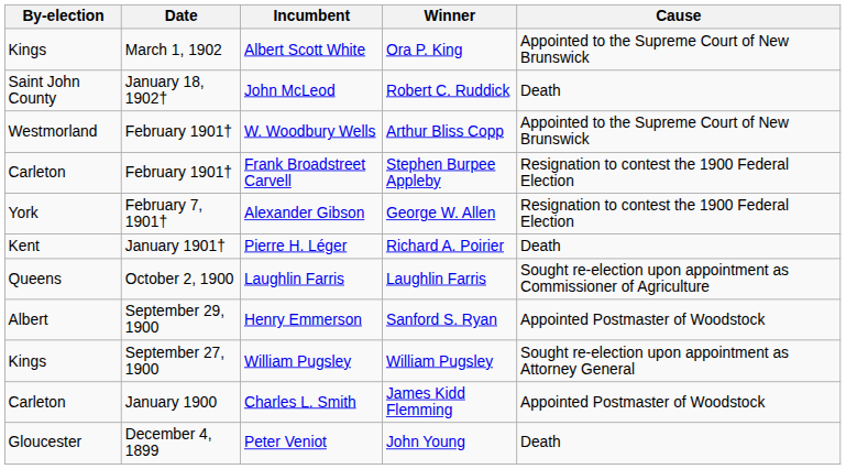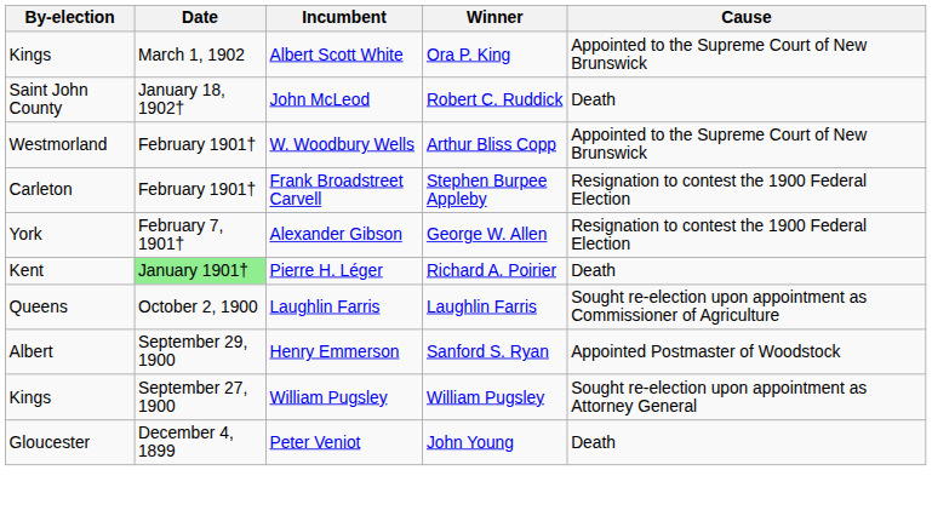 <table class=wikitable style="width:100%">
 <tr>
 <th>By-election</th>
 <th>Date</th>
 <th>Incumbent</th>
 <th>Winner</th>
 <th>Cause</th>
 </tr>
 <tr>
 <td>Kings</td>
 <td>March 1, 1902</td>
 <td><a href='#'>Albert Scott White</a></td>
 <td><a href='#'>Ora P. King</a></td>
 <td>Appointed to the Supreme Court of New Brunswick</td>
 </tr>
 <tr>
 <td>Saint John County</td>
 <td>January 18, 1902†</td>
 <td><a href='#'>John McLeod</a></td>
 <td><a href='#'>Robert C. Ruddick</a></td>
 <td>Death</td>
 </tr>
 <tr>
 <td>Westmorland</td>
 <td>February 1901†</td>
 <td><a href='#'>W. Woodbury Wells</a></td>
 <td><a href='#'>Arthur Bliss Copp</a></td>
 <td>Appointed to the Supreme Court of New Brunswick</td>
 </tr>
 <tr>
 <td>Carleton</td>
 <td>February 1901†</td>
 <td><a href='#'>Frank Broadstreet Carvell</a></td>
 <td><a href='#'>Stephen Burpee Appleby</a></td>
 <td>Resignation to contest the 1900 Federal Election</td>
 </tr>
 <tr>
 <td>York</td>
 <td>February 7, 1901†</td>
 <td><a href='#'>Alexander Gibson</a></td>
 <td><a href='#'>George W. Allen</a></td>
 <td>Resignation to contest the 1900 Federal Election</td>
 </tr>
 <tr>
 <td>Kent</td>
-<td>January 1901†</td>
+<td style="background: lightgreen;">January 1901†</td>
 <td><a href='#'>Pierre H. Léger</a></td>
 <td><a href='#'>Richard A. Poirier</a></td>
 <td>Death</td>
 </tr>
 <tr>
 <td>Queens</td>
 <td>October 2, 1900</td>
 <td><a href='#'>Laughlin Farris</a></td>
 <td><a href='#'>Laughlin Farris</a></td>
 <td>Sought re-election upon appointment as Commissioner of Agriculture</td>
 </tr>
 <tr>
 <td>Albert</td>
 <td>September 29, 1900</td>
 <td><a href='#'>Henry Emmerson</a></td>
 <td><a href='#'>Sanford S. Ryan</a></td>
 <td>Appointed Postmaster of Woodstock</td>
 </tr>
 <tr>
 <td>Kings</td>
 <td>September 27, 1900</td>
 <td><a href='#'>William Pugsley</a></td>
 <td><a href='#'>William Pugsley</a></td>
 <td>Sought re-election upon appointment as Attorney General</td>
 </tr>
 <tr>
-<td>Carleton</td>
-<td>January 1900</td>
-<td><a href='#'>Charles L. Smith</a></td>
-<td><a href='#'>James Kidd Flemming</a></td>
-<td>Appointed Postmaster of Woodstock</td>
-</tr>
-<tr>
 <td>Gloucester</td>
 <td>December 4, 1899</td>
 <td><a href='#'>Peter Veniot</a></td>
 <td><a href='#'>John Young</a></td>
 <td>Death</td>
 </tr>
 </table>
